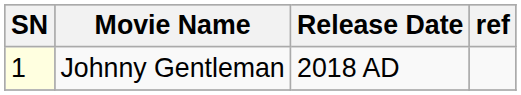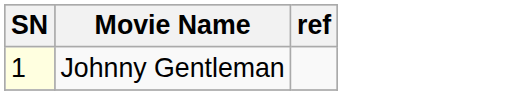 <table class="wikitable sortable">
 <tr>
 <th>SN</th>
 <th>Movie Name</th>
-<th>Release Date</th>
 <th>ref</th>
 </tr>
 <tr>
 <td style="background: lightyellow;">1</td>
 <td>Johnny Gentleman</td>
-<td>2018 AD</td>
 <td></td>
 </tr>
 </table>
